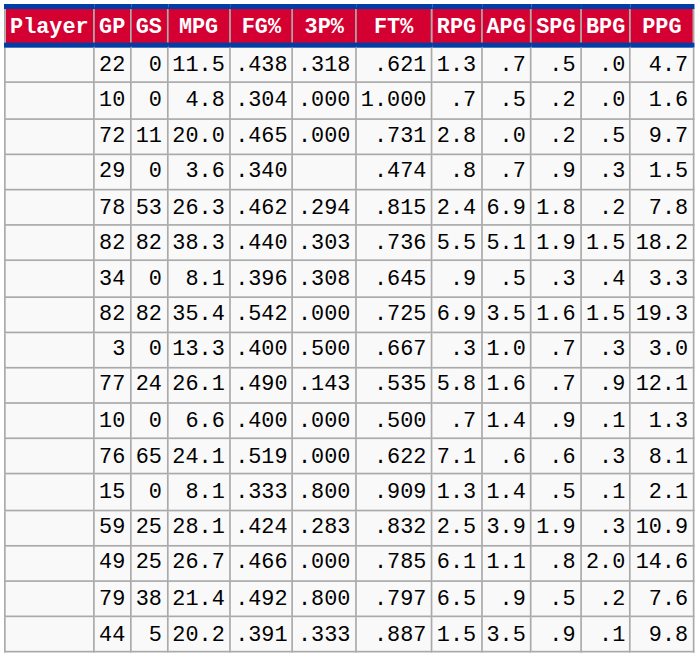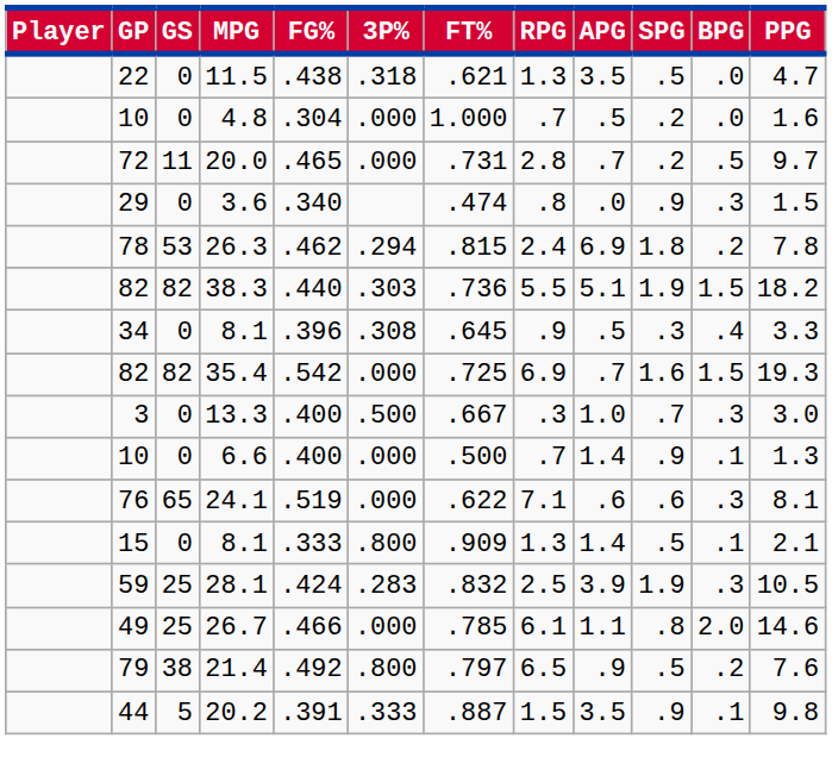 <table class="wikitable sortable" style="text-align:right;">
 <tr>
 <th style="background:#D50032; color:#FFFFFF; border-top:#003DA5 3px solid; border-bottom:#003DA5 3px solid;">Player</th>
 <th style="background:#D50032; color:#FFFFFF; border-top:#003DA5 3px solid; border-bottom:#003DA5 3px solid;">GP</th>
 <th style="background:#D50032; color:#FFFFFF; border-top:#003DA5 3px solid; border-bottom:#003DA5 3px solid;">GS</th>
 <th style="background:#D50032; color:#FFFFFF; border-top:#003DA5 3px solid; border-bottom:#003DA5 3px solid;">MPG</th>
 <th style="background:#D50032; color:#FFFFFF; border-top:#003DA5 3px solid; border-bottom:#003DA5 3px solid;">FG%</th>
 <th style="background:#D50032; color:#FFFFFF; border-top:#003DA5 3px solid; border-bottom:#003DA5 3px solid;">3P%</th>
 <th style="background:#D50032; color:#FFFFFF; border-top:#003DA5 3px solid; border-bottom:#003DA5 3px solid;">FT%</th>
 <th style="background:#D50032; color:#FFFFFF; border-top:#003DA5 3px solid; border-bottom:#003DA5 3px solid;">RPG</th>
 <th style="background:#D50032; color:#FFFFFF; border-top:#003DA5 3px solid; border-bottom:#003DA5 3px solid;">APG</th>
 <th style="background:#D50032; color:#FFFFFF; border-top:#003DA5 3px solid; border-bottom:#003DA5 3px solid;">SPG</th>
 <th style="background:#D50032; color:#FFFFFF; border-top:#003DA5 3px solid; border-bottom:#003DA5 3px solid;">BPG</th>
 <th style="background:#D50032; color:#FFFFFF; border-top:#003DA5 3px solid; border-bottom:#003DA5 3px solid;">PPG</th>
 </tr>
 <tr>
 <td></td>
 <td>22</td>
 <td>0</td>
 <td>11.5</td>
 <td>.438</td>
 <td>.318</td>
 <td>.621</td>
 <td>1.3</td>
-<td>.7</td>
+<td>3.5</td>
 <td>.5</td>
 <td>.0</td>
 <td>4.7</td>
 </tr>
 <tr>
 <td></td>
 <td>10</td>
 <td>0</td>
 <td>4.8</td>
 <td>.304</td>
 <td>.000</td>
 <td>1.000</td>
 <td>.7</td>
 <td>.5</td>
 <td>.2</td>
 <td>.0</td>
 <td>1.6</td>
 </tr>
 <tr>
 <td></td>
 <td>72</td>
 <td>11</td>
 <td>20.0</td>
 <td>.465</td>
 <td>.000</td>
 <td>.731</td>
 <td>2.8</td>
-<td>.0</td>
+<td>.7</td>
 <td>.2</td>
 <td>.5</td>
 <td>9.7</td>
 </tr>
 <tr>
 <td></td>
 <td>29</td>
 <td>0</td>
 <td>3.6</td>
 <td>.340</td>
 <td></td>
 <td>.474</td>
 <td>.8</td>
-<td>.7</td>
+<td>.0</td>
 <td>.9</td>
 <td>.3</td>
 <td>1.5</td>
 </tr>
 <tr>
 <td></td>
 <td>78</td>
 <td>53</td>
 <td>26.3</td>
 <td>.462</td>
 <td>.294</td>
 <td>.815</td>
 <td>2.4</td>
 <td>6.9</td>
 <td>1.8</td>
 <td>.2</td>
 <td>7.8</td>
 </tr>
 <tr>
 <td></td>
 <td>82</td>
 <td>82</td>
 <td>38.3</td>
 <td>.440</td>
 <td>.303</td>
 <td>.736</td>
 <td>5.5</td>
 <td>5.1</td>
 <td>1.9</td>
 <td>1.5</td>
 <td>18.2</td>
 </tr>
 <tr>
 <td></td>
 <td>34</td>
 <td>0</td>
 <td>8.1</td>
 <td>.396</td>
 <td>.308</td>
 <td>.645</td>
 <td>.9</td>
 <td>.5</td>
 <td>.3</td>
 <td>.4</td>
 <td>3.3</td>
 </tr>
 <tr>
 <td></td>
 <td>82</td>
 <td>82</td>
 <td>35.4</td>
 <td>.542</td>
 <td>.000</td>
 <td>.725</td>
 <td>6.9</td>
-<td>3.5</td>
+<td>.7</td>
 <td>1.6</td>
 <td>1.5</td>
 <td>19.3</td>
 </tr>
 <tr>
 <td></td>
 <td>3</td>
 <td>0</td>
 <td>13.3</td>
 <td>.400</td>
 <td>.500</td>
 <td>.667</td>
 <td>.3</td>
 <td>1.0</td>
 <td>.7</td>
 <td>.3</td>
 <td>3.0</td>
-</tr>
-<tr>
-<td></td>
-<td>77</td>
-<td>24</td>
-<td>26.1</td>
-<td>.490</td>
-<td>.143</td>
-<td>.535</td>
-<td>5.8</td>
-<td>1.6</td>
-<td>.7</td>
-<td>.9</td>
-<td>12.1</td>
 </tr>
 <tr>
 <td></td>
 <td>10</td>
 <td>0</td>
 <td>6.6</td>
 <td>.400</td>
 <td>.000</td>
 <td>.500</td>
 <td>.7</td>
 <td>1.4</td>
 <td>.9</td>
 <td>.1</td>
 <td>1.3</td>
 </tr>
 <tr>
 <td></td>
 <td>76</td>
 <td>65</td>
 <td>24.1</td>
 <td>.519</td>
 <td>.000</td>
 <td>.622</td>
 <td>7.1</td>
 <td>.6</td>
 <td>.6</td>
 <td>.3</td>
 <td>8.1</td>
 </tr>
 <tr>
 <td></td>
 <td>15</td>
 <td>0</td>
 <td>8.1</td>
 <td>.333</td>
 <td>.800</td>
 <td>.909</td>
 <td>1.3</td>
 <td>1.4</td>
 <td>.5</td>
 <td>.1</td>
 <td>2.1</td>
 </tr>
 <tr>
 <td></td>
 <td>59</td>
 <td>25</td>
 <td>28.1</td>
 <td>.424</td>
 <td>.283</td>
 <td>.832</td>
 <td>2.5</td>
 <td>3.9</td>
 <td>1.9</td>
 <td>.3</td>
-<td>10.9</td>
+<td>10.5</td>
 </tr>
 <tr>
 <td></td>
 <td>49</td>
 <td>25</td>
 <td>26.7</td>
 <td>.466</td>
 <td>.000</td>
 <td>.785</td>
 <td>6.1</td>
 <td>1.1</td>
 <td>.8</td>
 <td>2.0</td>
 <td>14.6</td>
 </tr>
 <tr>
 <td></td>
 <td>79</td>
 <td>38</td>
 <td>21.4</td>
 <td>.492</td>
 <td>.800</td>
 <td>.797</td>
 <td>6.5</td>
 <td>.9</td>
 <td>.5</td>
 <td>.2</td>
 <td>7.6</td>
 </tr>
 <tr>
 <td></td>
 <td>44</td>
 <td>5</td>
 <td>20.2</td>
 <td>.391</td>
 <td>.333</td>
 <td>.887</td>
 <td>1.5</td>
 <td>3.5</td>
 <td>.9</td>
 <td>.1</td>
 <td>9.8</td>
 </tr>
 </table>
